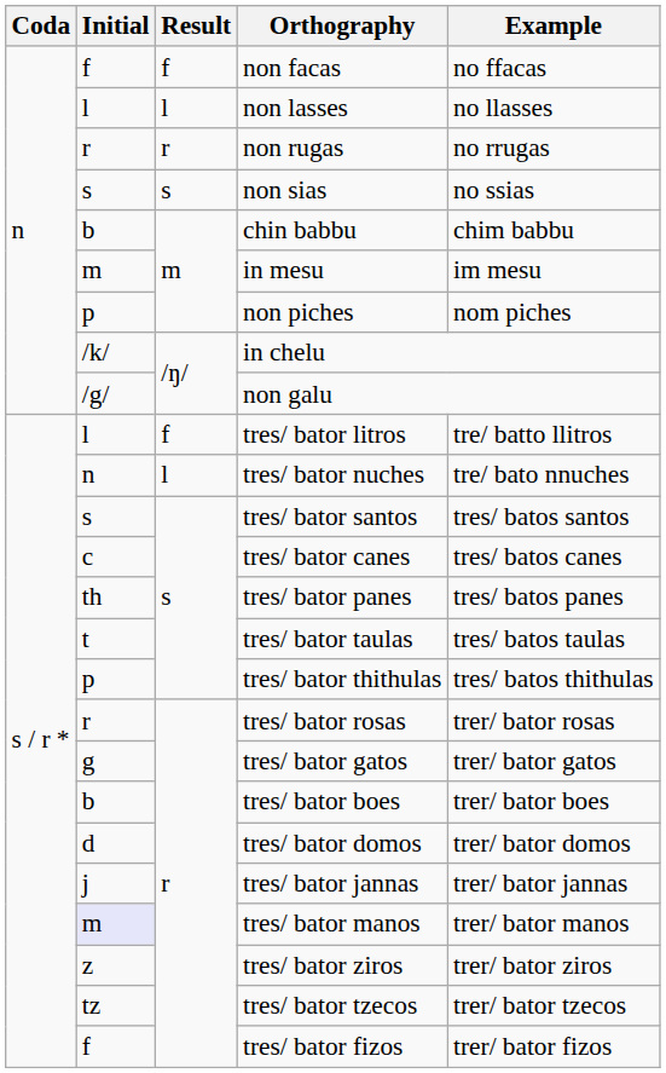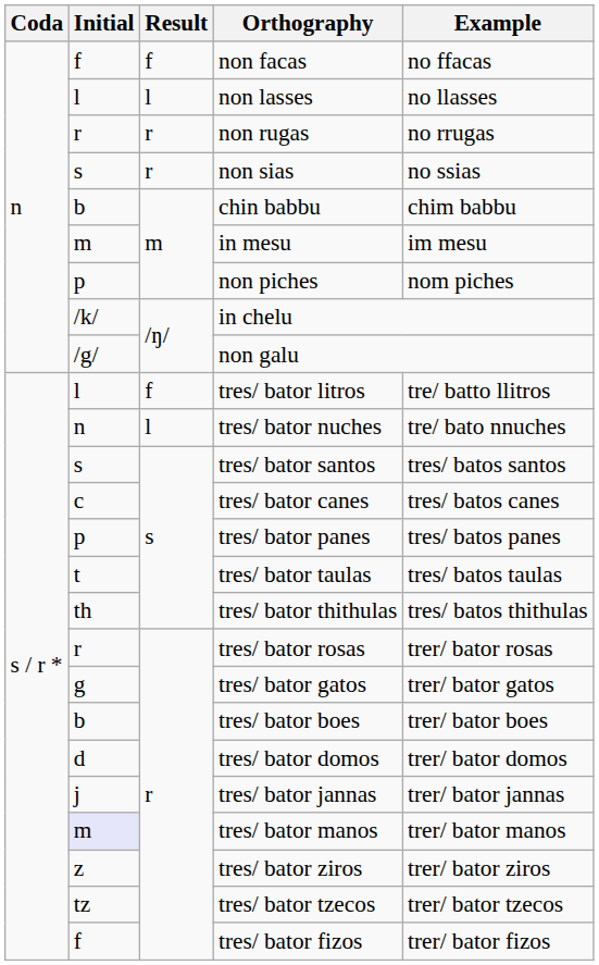 <table class="wikitable">
 <tr>
 <th>Coda</th>
 <th>Initial</th>
 <th>Result</th>
 <th>Orthography</th>
 <th>Example</th>
 </tr>
 <tr>
 <td rowspan="9">n</td>
 <td>f</td>
 <td>f</td>
 <td>non facas</td>
 <td>no ffacas</td>
 </tr>
 <tr>
 <td>l</td>
 <td>l</td>
 <td>non lasses</td>
 <td>no llasses</td>
 </tr>
 <tr>
 <td>r</td>
 <td>r</td>
 <td>non rugas</td>
 <td>no rrugas</td>
 </tr>
 <tr>
 <td>s</td>
-<td>s</td>
+<td>r</td>
 <td>non sias</td>
 <td>no ssias</td>
 </tr>
 <tr>
 <td>b</td>
 <td rowspan="3">m</td>
 <td>chin babbu</td>
 <td>chim babbu</td>
 </tr>
 <tr>
 <td>m</td>
 <td>in mesu</td>
 <td>im mesu</td>
 </tr>
 <tr>
 <td>p</td>
 <td>non piches</td>
 <td>nom piches</td>
 </tr>
 <tr>
 <td>/k/</td>
 <td rowspan="2">/ŋ/</td>
 <td colspan="2">in chelu</td>
 </tr>
 <tr>
 <td>/g/</td>
 <td colspan="2">non galu</td>
 </tr>
 <tr>
 <td rowspan="16">s / r *</td>
 <td>l</td>
 <td>f</td>
 <td>tres/ bator litros</td>
 <td>tre/ batto llitros</td>
 </tr>
 <tr>
 <td>n</td>
 <td>l</td>
 <td>tres/ bator nuches</td>
 <td>tre/ bato nnuches</td>
 </tr>
 <tr>
 <td>s</td>
 <td rowspan="5">s</td>
 <td>tres/ bator santos</td>
 <td>tres/ batos santos</td>
 </tr>
 <tr>
 <td>c</td>
 <td>tres/ bator canes</td>
 <td>tres/ batos canes</td>
 </tr>
 <tr>
-<td>th</td>
+<td>p</td>
 <td>tres/ bator panes</td>
 <td>tres/ batos panes</td>
 </tr>
 <tr>
 <td>t</td>
 <td>tres/ bator taulas</td>
 <td>tres/ batos taulas</td>
 </tr>
 <tr>
-<td>p</td>
+<td>th</td>
 <td>tres/ bator thithulas</td>
 <td>tres/ batos thithulas</td>
 </tr>
 <tr>
 <td>r</td>
 <td rowspan="9">r</td>
 <td>tres/ bator rosas</td>
 <td>trer/ bator rosas</td>
 </tr>
 <tr>
 <td>g</td>
 <td>tres/ bator gatos</td>
 <td>trer/ bator gatos</td>
 </tr>
 <tr>
 <td>b</td>
 <td>tres/ bator boes</td>
 <td>trer/ bator boes</td>
 </tr>
 <tr>
 <td>d</td>
 <td>tres/ bator domos</td>
 <td>trer/ bator domos</td>
 </tr>
 <tr>
 <td>j</td>
 <td>tres/ bator jannas</td>
 <td>trer/ bator jannas</td>
 </tr>
 <tr>
 <td style="background: lavender;">m</td>
 <td>tres/ bator manos</td>
 <td>trer/ bator manos</td>
 </tr>
 <tr>
 <td>z</td>
 <td>tres/ bator ziros</td>
 <td>trer/ bator ziros</td>
 </tr>
 <tr>
 <td>tz</td>
 <td>tres/ bator tzecos</td>
 <td>trer/ bator tzecos</td>
 </tr>
 <tr>
 <td>f</td>
 <td>tres/ bator fizos</td>
 <td>trer/ bator fizos</td>
 </tr>
 </table>
